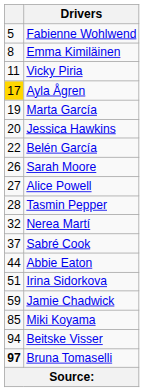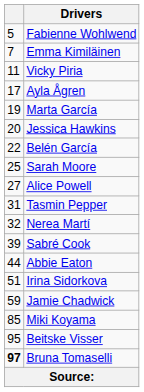 <table class="wikitable" style="font-size: 90%" "width=300px">
 <tr>
 <th></th>
 <th>Drivers</th>
 </tr>
 <tr>
 <td>5</td>
 <td> <a href='#'>Fabienne Wohlwend</a></td>
 </tr>
 <tr>
-<td>8</td>
+<td>7</td>
 <td> <a href='#'>Emma Kimiläinen</a></td>
 </tr>
 <tr>
 <td>11</td>
 <td> <a href='#'>Vicky Piria</a></td>
 </tr>
 <tr>
-<td style="background: gold;">17</td>
+<td>17</td>
 <td> <a href='#'>Ayla Ågren</a></td>
 </tr>
 <tr>
 <td>19</td>
 <td> <a href='#'>Marta García</a></td>
 </tr>
 <tr>
 <td>20</td>
 <td> <a href='#'>Jessica Hawkins</a></td>
 </tr>
 <tr>
 <td>22</td>
 <td> <a href='#'>Belén García</a></td>
 </tr>
 <tr>
-<td>26</td>
+<td>25</td>
 <td> <a href='#'>Sarah Moore</a></td>
 </tr>
 <tr>
 <td>27</td>
 <td> <a href='#'>Alice Powell</a></td>
 </tr>
 <tr>
-<td>28</td>
+<td>31</td>
 <td> <a href='#'>Tasmin Pepper</a></td>
 </tr>
 <tr>
 <td>32</td>
 <td> <a href='#'>Nerea Martí</a></td>
 </tr>
 <tr>
-<td>37</td>
+<td>39</td>
 <td> <a href='#'>Sabré Cook</a></td>
 </tr>
 <tr>
 <td>44</td>
 <td> <a href='#'>Abbie Eaton</a></td>
 </tr>
 <tr>
 <td>51</td>
 <td> <a href='#'>Irina Sidorkova</a></td>
 </tr>
 <tr>
 <td>59</td>
 <td> <a href='#'>Jamie Chadwick</a></td>
 </tr>
 <tr>
 <td>85</td>
 <td> <a href='#'>Miki Koyama</a></td>
 </tr>
 <tr>
-<td>94</td>
+<td>95</td>
 <td> <a href='#'>Beitske Visser</a></td>
 </tr>
 <tr>
 <td><strong>97</strong></td>
 <td> <a href='#'>Bruna Tomaselli</a></td>
 </tr>
 <tr>
 <th colspan=3>Source:</th>
 </tr>
 </table>
